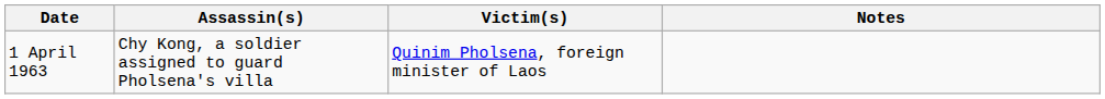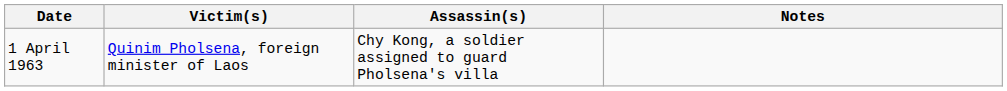 <table class="wikitable"  style="width:100%">
 <tr>
 <th style="width:10%">Date</th>
+<th style="width:25%">Victim(s)</th>
 <th style="width:25%">Assassin(s)</th>
-<th style="width:25%">Victim(s)</th>
 <th style="width:40%">Notes</th>
 </tr>
 <tr>
 <td>1 April 1963</td>
+<td><a href='#'>Quinim Pholsena</a>, foreign minister of Laos</td>
 <td>Chy Kong, a soldier assigned to guard Pholsena's villa</td>
-<td><a href='#'>Quinim Pholsena</a>, foreign minister of Laos</td>
 <td></td>
 </tr>
 </table>
